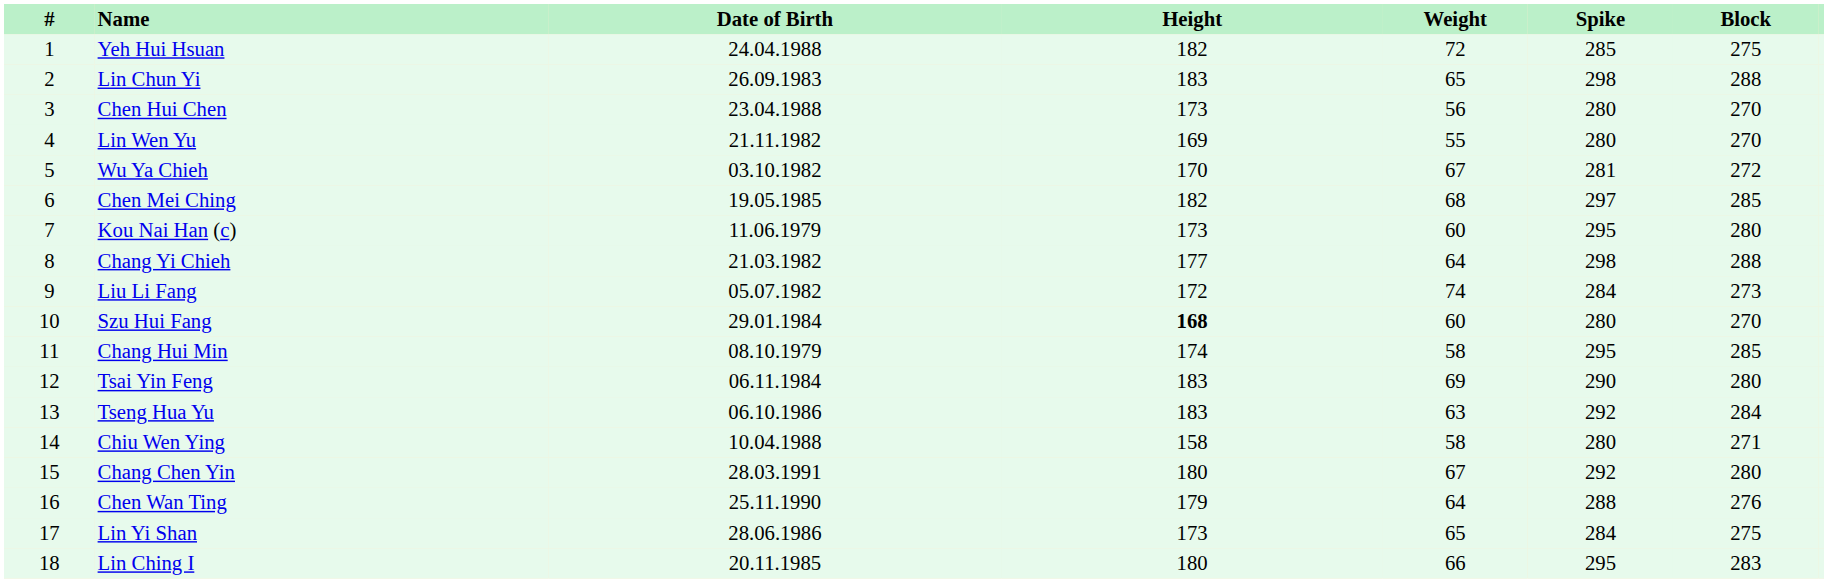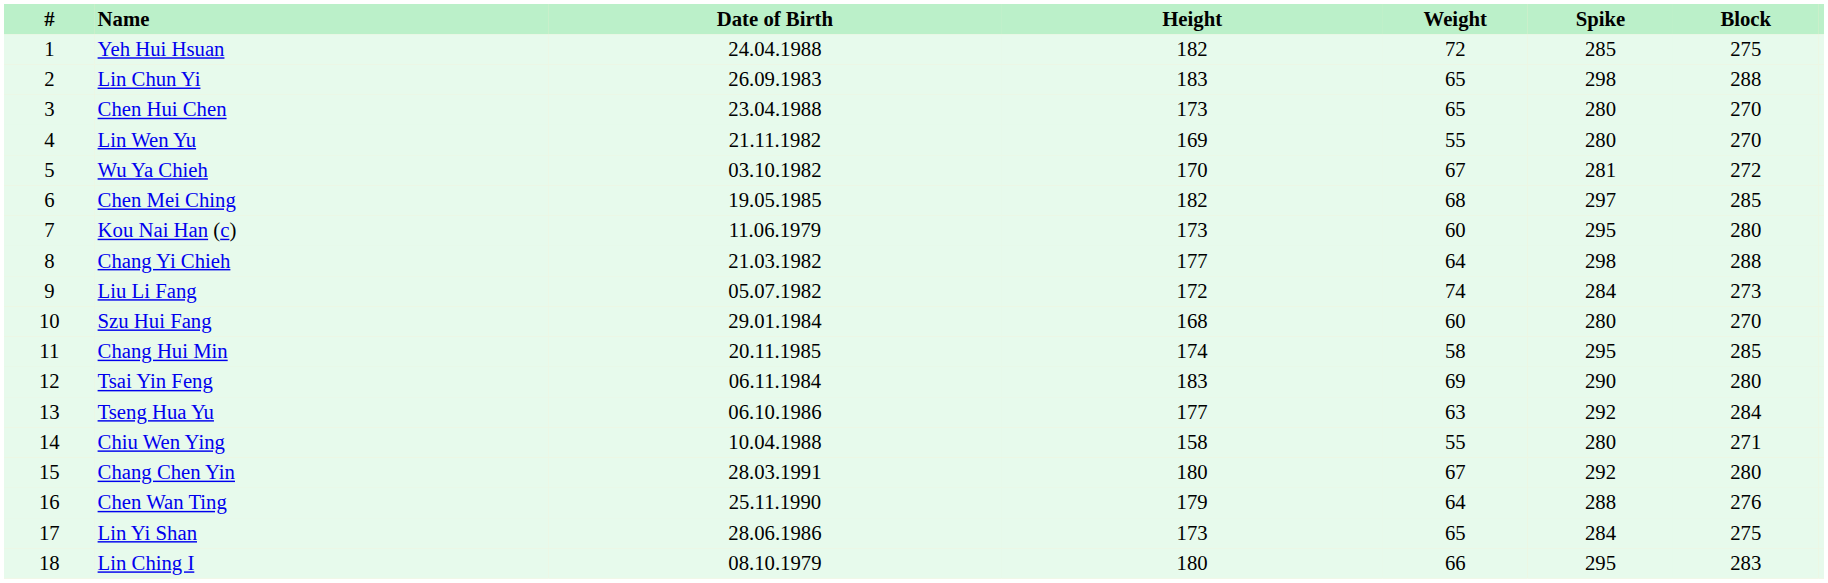 <table border=0 cellpadding=2 cellspacing=0  |- bgcolor=#FFECCE style="text-align:center; font-size:90%;" width=100%>
 <tr bgcolor=#BBF0C9>
 <th width=5%>#</th>
 <th width=25% align=left>Name</th>
 <th width=25%>Date of Birth</th>
 <th width=21%>Height</th>
 <th width=8%>Weight</th>
 <th width=8%>Spike</th>
 <th width=8%>Block</th>
 <th></th>
 </tr>
 <tr bgcolor=#E7FAEC>
 <td>1</td>
 <td align=left><a href='#'>Yeh Hui Hsuan</a></td>
 <td>24.04.1988</td>
 <td>182</td>
 <td>72</td>
 <td>285</td>
 <td>275</td>
 <td></td>
 </tr>
 <tr bgcolor=#E7FAEC>
 <td>2</td>
 <td align=left><a href='#'>Lin Chun Yi</a></td>
 <td>26.09.1983</td>
 <td>183</td>
 <td>65</td>
 <td>298</td>
 <td>288</td>
 <td></td>
 </tr>
 <tr bgcolor=#E7FAEC>
 <td>3</td>
 <td align=left><a href='#'>Chen Hui Chen</a></td>
 <td>23.04.1988</td>
 <td>173</td>
-<td>56</td>
+<td>65</td>
 <td>280</td>
 <td>270</td>
 <td></td>
 </tr>
 <tr bgcolor=#E7FAEC>
 <td>4</td>
 <td align=left><a href='#'>Lin Wen Yu</a></td>
 <td>21.11.1982</td>
 <td>169</td>
 <td>55</td>
 <td>280</td>
 <td>270</td>
 <td></td>
 </tr>
 <tr bgcolor=#E7FAEC>
 <td>5</td>
 <td align=left><a href='#'>Wu Ya Chieh</a></td>
 <td>03.10.1982</td>
 <td>170</td>
 <td>67</td>
 <td>281</td>
 <td>272</td>
 <td></td>
 </tr>
 <tr bgcolor=#E7FAEC>
 <td>6</td>
 <td align=left><a href='#'>Chen Mei Ching</a></td>
 <td>19.05.1985</td>
 <td>182</td>
 <td>68</td>
 <td>297</td>
 <td>285</td>
 <td></td>
 </tr>
 <tr bgcolor=#E7FAEC>
 <td>7</td>
 <td align=left><a href='#'>Kou Nai Han</a> (<a href='#'>c</a>)</td>
 <td>11.06.1979</td>
 <td>173</td>
 <td>60</td>
 <td>295</td>
 <td>280</td>
 <td></td>
 </tr>
 <tr bgcolor=#E7FAEC>
 <td>8</td>
 <td align=left><a href='#'>Chang Yi Chieh</a></td>
 <td>21.03.1982</td>
 <td>177</td>
 <td>64</td>
 <td>298</td>
 <td>288</td>
 <td></td>
 </tr>
 <tr bgcolor=#E7FAEC>
 <td>9</td>
 <td align=left><a href='#'>Liu Li Fang</a></td>
 <td>05.07.1982</td>
 <td>172</td>
 <td>74</td>
 <td>284</td>
 <td>273</td>
 <td></td>
 </tr>
 <tr bgcolor=#E7FAEC>
 <td>10</td>
 <td align=left><a href='#'>Szu Hui Fang</a></td>
 <td>29.01.1984</td>
-<td><strong>168</strong></td>
+<td>168</td>
 <td>60</td>
 <td>280</td>
 <td>270</td>
 <td></td>
 </tr>
 <tr bgcolor=#E7FAEC>
 <td>11</td>
 <td align=left><a href='#'>Chang Hui Min</a></td>
-<td>08.10.1979</td>
+<td>20.11.1985</td>
 <td>174</td>
 <td>58</td>
 <td>295</td>
 <td>285</td>
 <td></td>
 </tr>
 <tr bgcolor=#E7FAEC>
 <td>12</td>
 <td align=left><a href='#'>Tsai Yin Feng</a></td>
 <td>06.11.1984</td>
 <td>183</td>
 <td>69</td>
 <td>290</td>
 <td>280</td>
 <td></td>
 </tr>
 <tr bgcolor=#E7FAEC>
 <td>13</td>
 <td align=left><a href='#'>Tseng Hua Yu</a></td>
 <td>06.10.1986</td>
-<td>183</td>
+<td>177</td>
 <td>63</td>
 <td>292</td>
 <td>284</td>
 <td></td>
 </tr>
 <tr bgcolor=#E7FAEC>
 <td>14</td>
 <td align=left><a href='#'>Chiu Wen Ying</a></td>
 <td>10.04.1988</td>
 <td>158</td>
-<td>58</td>
+<td>55</td>
 <td>280</td>
 <td>271</td>
 <td></td>
 </tr>
 <tr bgcolor=#E7FAEC>
 <td>15</td>
 <td align=left><a href='#'>Chang Chen Yin</a></td>
 <td>28.03.1991</td>
 <td>180</td>
 <td>67</td>
 <td>292</td>
 <td>280</td>
 <td></td>
 </tr>
 <tr bgcolor=#E7FAEC>
 <td>16</td>
 <td align=left><a href='#'>Chen Wan Ting</a></td>
 <td>25.11.1990</td>
 <td>179</td>
 <td>64</td>
 <td>288</td>
 <td>276</td>
 <td></td>
 </tr>
 <tr bgcolor=#E7FAEC>
 <td>17</td>
 <td align=left><a href='#'>Lin Yi Shan</a></td>
 <td>28.06.1986</td>
 <td>173</td>
 <td>65</td>
 <td>284</td>
 <td>275</td>
 <td></td>
 </tr>
 <tr bgcolor=#E7FAEC>
 <td>18</td>
 <td align=left><a href='#'>Lin Ching I</a></td>
-<td>20.11.1985</td>
+<td>08.10.1979</td>
 <td>180</td>
 <td>66</td>
 <td>295</td>
 <td>283</td>
 <td></td>
 </tr>
 </table>
